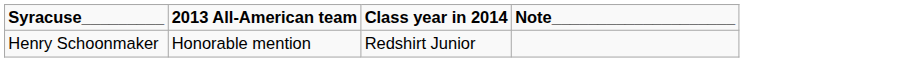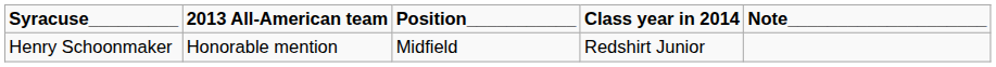 <table class="wikitable">
 <tr style="text-align:left;">
 <td><strong>Syracuse_________</strong></td>
 <td><strong>2013 All-American team</strong></td>
+<td><strong>Position___________</strong></td>
 <td><strong>Class year in 2014</strong></td>
 <td><strong>Note____________________</strong></td>
 </tr>
 <tr style="text-align:left;">
 <td>Henry Schoonmaker</td>
 <td>Honorable mention</td>
+<td>Midfield</td>
 <td>Redshirt Junior</td>
 <td></td>
 </tr>
 </table>
